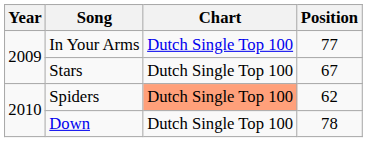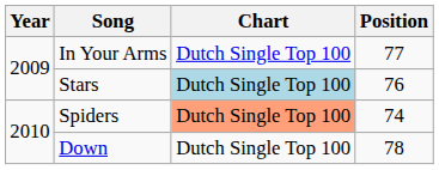 <table class="wikitable">
 <tr>
 <th>Year</th>
 <th>Song</th>
 <th>Chart</th>
 <th>Position</th>
 </tr>
 <tr>
 <td rowspan="2">2009</td>
 <td rowspan="1">In Your Arms</td>
 <td><a href='#'>Dutch Single Top 100</a></td>
 <td align="center">77</td>
 </tr>
 <tr>
 <td rowspan="1">Stars</td>
-<td>Dutch Single Top 100</td>
-<td align="center">67</td>
+<td style="background: lightblue;">Dutch Single Top 100</td>
+<td align="center">76</td>
 </tr>
 <tr>
 <td rowspan="2">2010</td>
 <td rowspan="1">Spiders</td>
 <td style="background: lightsalmon;">Dutch Single Top 100</td>
-<td align="center">62</td>
+<td align="center">74</td>
 </tr>
 <tr>
 <td rowspan="1"><a href='#'>Down</a></td>
 <td>Dutch Single Top 100</td>
 <td align="center">78</td>
 </tr>
 </table>
